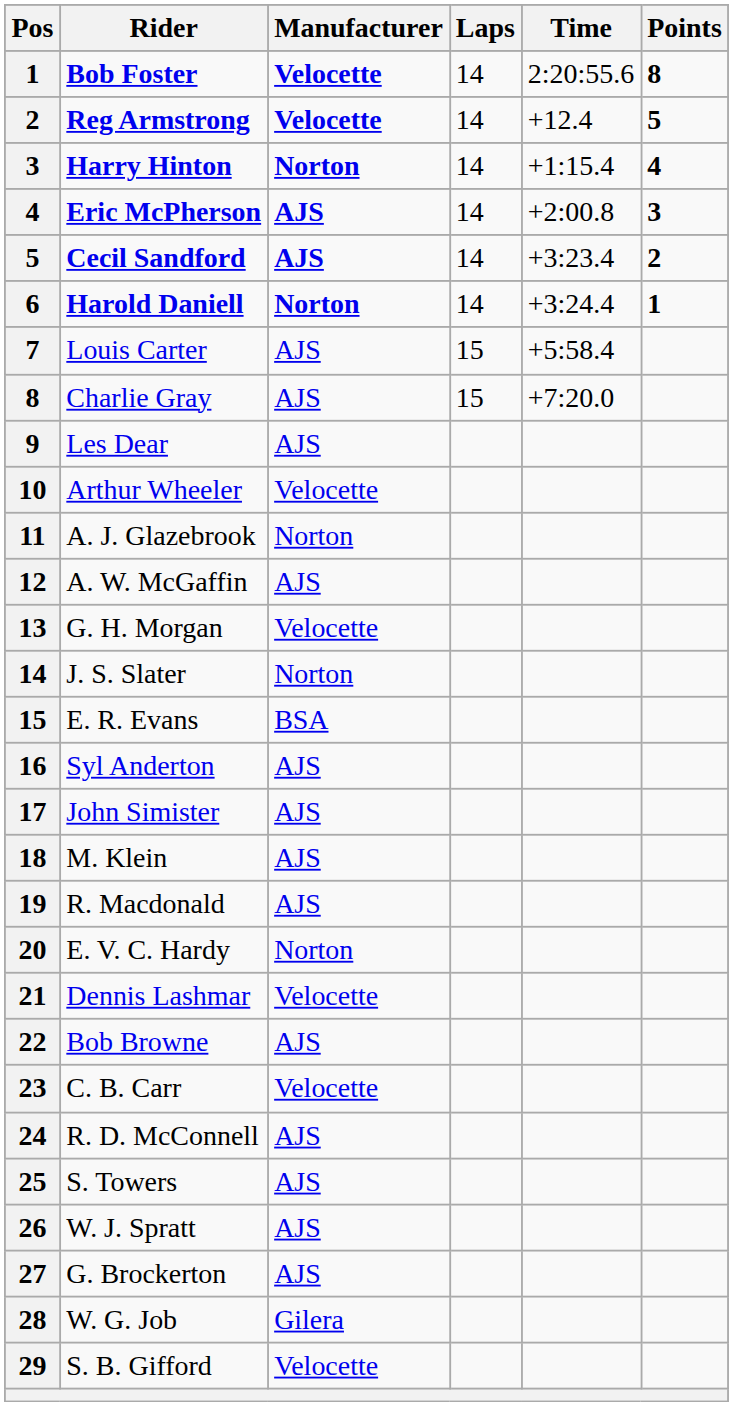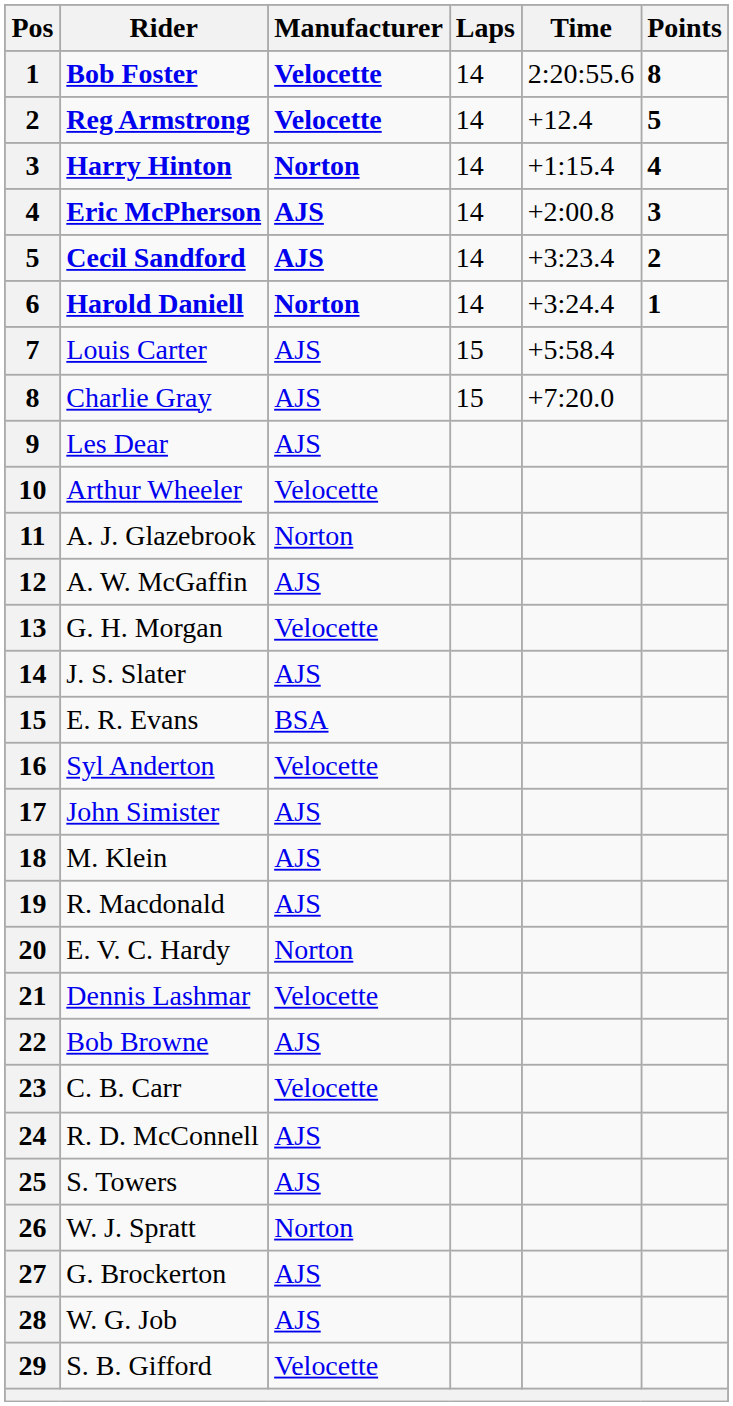 <table class="wikitable" style="font-size: 95%;">
 <tr>
 <th>Pos</th>
 <th>Rider</th>
 <th>Manufacturer</th>
 <th>Laps</th>
 <th>Time</th>
 <th>Points</th>
 </tr>
 <tr>
 <th>1</th>
 <td> <strong><a href='#'>Bob Foster</a></strong></td>
 <td><strong><a href='#'>Velocette</a></strong></td>
 <td>14</td>
 <td>2:20:55.6</td>
 <td><strong>8</strong></td>
 </tr>
 <tr>
 <th>2</th>
 <td> <strong><a href='#'>Reg Armstrong</a></strong></td>
 <td><strong><a href='#'>Velocette</a></strong></td>
 <td>14</td>
 <td>+12.4</td>
 <td><strong>5</strong></td>
 </tr>
 <tr>
 <th>3</th>
 <td> <strong><a href='#'>Harry Hinton</a></strong></td>
 <td><strong><a href='#'>Norton</a></strong></td>
 <td>14</td>
 <td>+1:15.4</td>
 <td><strong>4</strong></td>
 </tr>
 <tr>
 <th>4</th>
 <td> <strong><a href='#'>Eric McPherson</a></strong></td>
 <td><strong><a href='#'>AJS</a></strong></td>
 <td>14</td>
 <td>+2:00.8</td>
 <td><strong>3</strong></td>
 </tr>
 <tr>
 <th>5</th>
 <td> <strong><a href='#'>Cecil Sandford</a></strong></td>
 <td><strong><a href='#'>AJS</a></strong></td>
 <td>14</td>
 <td>+3:23.4</td>
 <td><strong>2</strong></td>
 </tr>
 <tr>
 <th>6</th>
 <td> <strong><a href='#'>Harold Daniell</a></strong></td>
 <td><strong><a href='#'>Norton</a></strong></td>
 <td>14</td>
 <td>+3:24.4</td>
 <td><strong>1</strong></td>
 </tr>
 <tr>
 <th>7</th>
 <td> <a href='#'>Louis Carter</a></td>
 <td><a href='#'>AJS</a></td>
 <td>15</td>
 <td>+5:58.4</td>
 <td></td>
 </tr>
 <tr>
 <th>8</th>
 <td> <a href='#'>Charlie Gray</a></td>
 <td><a href='#'>AJS</a></td>
 <td>15</td>
 <td>+7:20.0</td>
 <td></td>
 </tr>
 <tr>
 <th>9</th>
 <td> <a href='#'>Les Dear</a></td>
 <td><a href='#'>AJS</a></td>
 <td></td>
 <td></td>
 <td></td>
 </tr>
 <tr>
 <th>10</th>
 <td> <a href='#'>Arthur Wheeler</a></td>
 <td><a href='#'>Velocette</a></td>
 <td></td>
 <td></td>
 <td></td>
 </tr>
 <tr>
 <th>11</th>
 <td> A. J. Glazebrook</td>
 <td><a href='#'>Norton</a></td>
 <td></td>
 <td></td>
 <td></td>
 </tr>
 <tr>
 <th>12</th>
 <td> A. W. McGaffin</td>
 <td><a href='#'>AJS</a></td>
 <td></td>
 <td></td>
 <td></td>
 </tr>
 <tr>
 <th>13</th>
 <td> G. H. Morgan</td>
 <td><a href='#'>Velocette</a></td>
 <td></td>
 <td></td>
 <td></td>
 </tr>
 <tr>
 <th>14</th>
 <td> J. S. Slater</td>
-<td><a href='#'>Norton</a></td>
+<td><a href='#'>AJS</a></td>
 <td></td>
 <td></td>
 <td></td>
 </tr>
 <tr>
 <th>15</th>
 <td> E. R. Evans</td>
 <td><a href='#'>BSA</a></td>
 <td></td>
 <td></td>
 <td></td>
 </tr>
 <tr>
 <th>16</th>
 <td> <a href='#'>Syl Anderton</a></td>
-<td><a href='#'>AJS</a></td>
+<td><a href='#'>Velocette</a></td>
 <td></td>
 <td></td>
 <td></td>
 </tr>
 <tr>
 <th>17</th>
 <td> <a href='#'>John Simister</a></td>
 <td><a href='#'>AJS</a></td>
 <td></td>
 <td></td>
 <td></td>
 </tr>
 <tr>
 <th>18</th>
 <td> M. Klein</td>
 <td><a href='#'>AJS</a></td>
 <td></td>
 <td></td>
 <td></td>
 </tr>
 <tr>
 <th>19</th>
 <td> R. Macdonald</td>
 <td><a href='#'>AJS</a></td>
 <td></td>
 <td></td>
 <td></td>
 </tr>
 <tr>
 <th>20</th>
 <td> E. V. C. Hardy</td>
 <td><a href='#'>Norton</a></td>
 <td></td>
 <td></td>
 <td></td>
 </tr>
 <tr>
 <th>21</th>
 <td> <a href='#'>Dennis Lashmar</a></td>
 <td><a href='#'>Velocette</a></td>
 <td></td>
 <td></td>
 <td></td>
 </tr>
 <tr>
 <th>22</th>
 <td> <a href='#'>Bob Browne</a></td>
 <td><a href='#'>AJS</a></td>
 <td></td>
 <td></td>
 <td></td>
 </tr>
 <tr>
 <th>23</th>
 <td> C. B. Carr</td>
 <td><a href='#'>Velocette</a></td>
 <td></td>
 <td></td>
 <td></td>
 </tr>
 <tr>
 <th>24</th>
 <td> R. D. McConnell</td>
 <td><a href='#'>AJS</a></td>
 <td></td>
 <td></td>
 <td></td>
 </tr>
 <tr>
 <th>25</th>
 <td> S. Towers</td>
 <td><a href='#'>AJS</a></td>
 <td></td>
 <td></td>
 <td></td>
 </tr>
 <tr>
 <th>26</th>
 <td> W. J. Spratt</td>
-<td><a href='#'>AJS</a></td>
+<td><a href='#'>Norton</a></td>
 <td></td>
 <td></td>
 <td></td>
 </tr>
 <tr>
 <th>27</th>
 <td> G. Brockerton</td>
 <td><a href='#'>AJS</a></td>
 <td></td>
 <td></td>
 <td></td>
 </tr>
 <tr>
 <th>28</th>
 <td> W. G. Job</td>
-<td><a href='#'>Gilera</a></td>
+<td><a href='#'>AJS</a></td>
 <td></td>
 <td></td>
 <td></td>
 </tr>
 <tr>
 <th>29</th>
 <td> S. B. Gifford</td>
 <td><a href='#'>Velocette</a></td>
 <td></td>
 <td></td>
 <td></td>
 </tr>
 <tr>
 <th colspan=6></th>
 </tr>
 </table>
